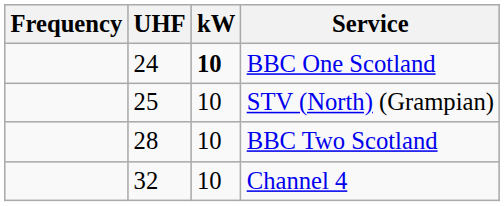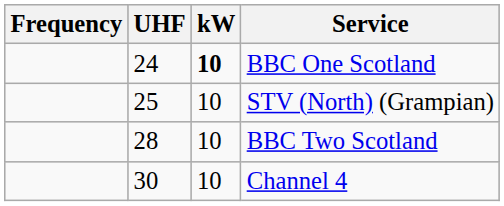 <table class="wikitable sortable">
 <tr>
 <th>Frequency</th>
 <th>UHF</th>
 <th>kW</th>
 <th>Service</th>
 </tr>
 <tr>
 <td></td>
 <td>24</td>
 <td><strong>10</strong></td>
 <td><a href='#'>BBC One Scotland</a></td>
 </tr>
 <tr>
 <td></td>
 <td>25</td>
 <td>10</td>
 <td><a href='#'>STV (North)</a> (Grampian)</td>
 </tr>
 <tr>
 <td></td>
 <td>28</td>
 <td>10</td>
 <td><a href='#'>BBC Two Scotland</a></td>
 </tr>
 <tr>
 <td></td>
-<td>32</td>
+<td>30</td>
 <td>10</td>
 <td><a href='#'>Channel 4</a></td>
 </tr>
 </table>
